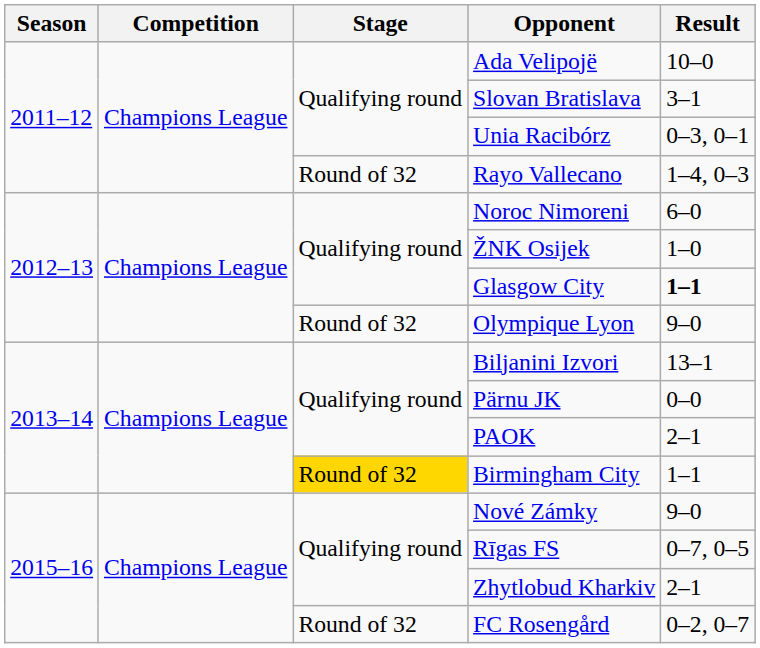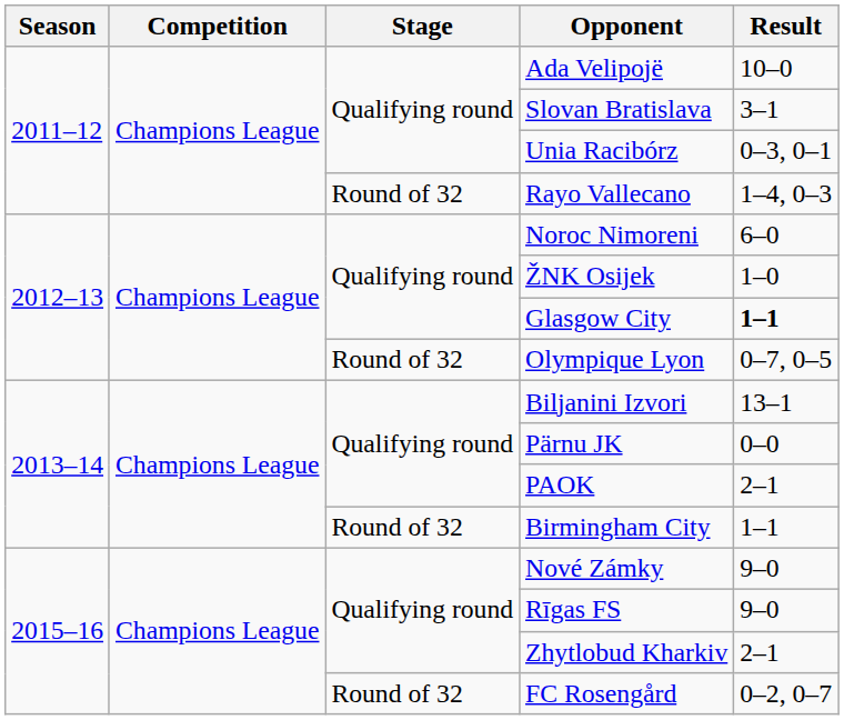 <table class="wikitable">
 <tr>
 <th>Season</th>
 <th>Competition</th>
 <th>Stage</th>
 <th>Opponent</th>
 <th>Result</th>
 </tr>
 <tr>
 <td rowspan="4"><a href='#'>2011–12</a></td>
 <td rowspan="4"><a href='#'>Champions League</a></td>
 <td rowspan="3">Qualifying round</td>
 <td> <a href='#'>Ada Velipojë</a></td>
 <td>10–0</td>
 </tr>
 <tr>
 <td> <a href='#'>Slovan Bratislava</a></td>
 <td>3–1</td>
 </tr>
 <tr>
 <td> <a href='#'>Unia Racibórz</a></td>
 <td>0–3, 0–1</td>
 </tr>
 <tr>
 <td>Round of 32</td>
 <td> <a href='#'>Rayo Vallecano</a></td>
 <td>1–4, 0–3</td>
 </tr>
 <tr>
 <td rowspan="4"><a href='#'>2012–13</a></td>
 <td rowspan="4"><a href='#'>Champions League</a></td>
 <td rowspan="3">Qualifying round</td>
 <td> <a href='#'>Noroc Nimoreni</a></td>
 <td>6–0</td>
 </tr>
 <tr>
 <td> <a href='#'>ŽNK Osijek</a></td>
 <td>1–0</td>
 </tr>
 <tr>
 <td> <a href='#'>Glasgow City</a></td>
 <td><strong>1–1</strong></td>
 </tr>
 <tr>
 <td>Round of 32</td>
 <td> <a href='#'>Olympique Lyon</a></td>
-<td>9–0</td>
+<td>0–7, 0–5</td>
 </tr>
 <tr>
 <td rowspan="4"><a href='#'>2013–14</a></td>
 <td rowspan="4"><a href='#'>Champions League</a></td>
 <td rowspan="3">Qualifying round</td>
 <td> <a href='#'>Biljanini Izvori</a></td>
 <td>13–1</td>
 </tr>
 <tr>
 <td> <a href='#'>Pärnu JK</a></td>
 <td>0–0</td>
 </tr>
 <tr>
 <td> <a href='#'>PAOK</a></td>
 <td>2–1</td>
 </tr>
 <tr>
-<td style="background: gold;">Round of 32</td>
+<td>Round of 32</td>
 <td> <a href='#'>Birmingham City</a></td>
 <td>1–1</td>
 </tr>
 <tr>
 <td rowspan="4"><a href='#'>2015–16</a></td>
 <td rowspan="4"><a href='#'>Champions League</a></td>
 <td rowspan="3">Qualifying round</td>
 <td> <a href='#'>Nové Zámky</a></td>
 <td>9–0</td>
 </tr>
 <tr>
 <td> <a href='#'>Rīgas FS</a></td>
-<td>0–7, 0–5</td>
+<td>9–0</td>
 </tr>
 <tr>
 <td> <a href='#'>Zhytlobud Kharkiv</a></td>
 <td>2–1</td>
 </tr>
 <tr>
 <td>Round of 32</td>
 <td> <a href='#'>FC Rosengård</a></td>
 <td>0–2, 0–7</td>
 </tr>
 </table>
